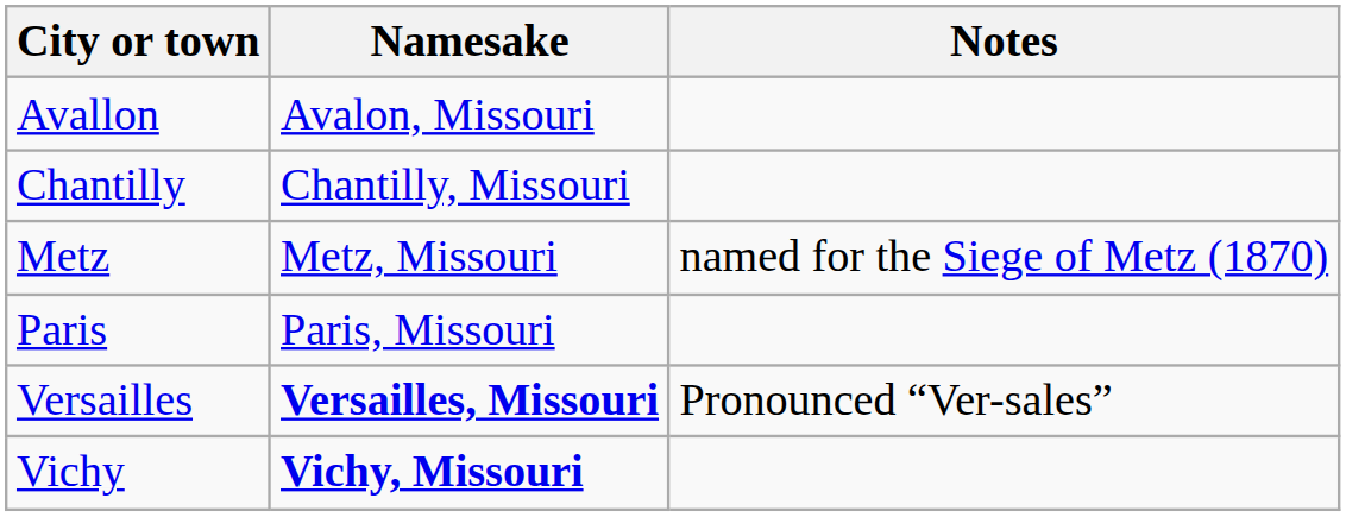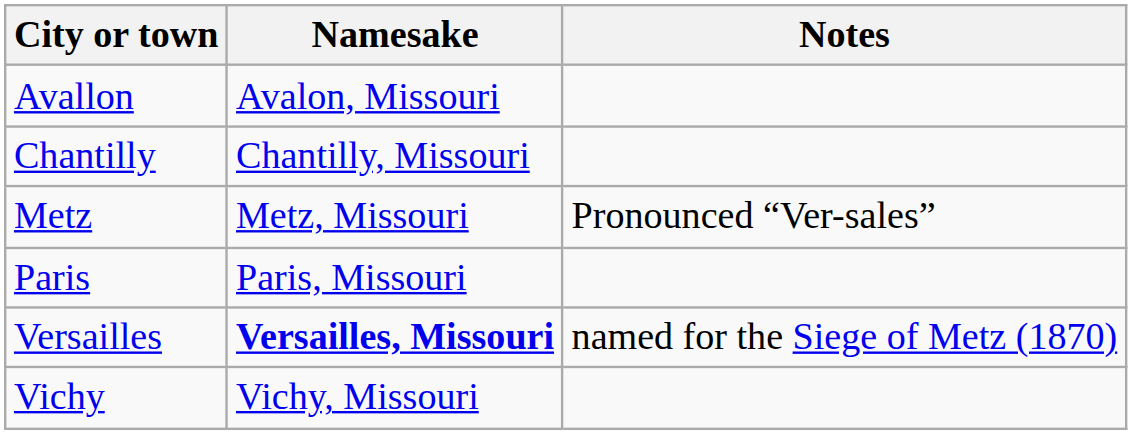 <table class="wikitable">
 <tr>
 <th>City or town</th>
 <th>Namesake</th>
 <th>Notes</th>
 </tr>
 <tr>
 <td><a href='#'>Avallon</a></td>
 <td><a href='#'>Avalon, Missouri</a></td>
 <td></td>
 </tr>
 <tr>
 <td><a href='#'>Chantilly</a></td>
 <td><a href='#'>Chantilly, Missouri</a></td>
 <td></td>
 </tr>
 <tr>
 <td><a href='#'>Metz</a></td>
 <td><a href='#'>Metz, Missouri</a></td>
-<td> named for the <a href='#'>Siege of Metz (1870)</a></td>
+<td>Pronounced “Ver-sales”</td>
 </tr>
 <tr>
 <td><a href='#'>Paris</a></td>
 <td><a href='#'>Paris, Missouri</a></td>
 <td> </td>
 </tr>
 <tr>
 <td><a href='#'>Versailles</a></td>
 <td><strong><a href='#'>Versailles, Missouri</a></strong></td>
-<td>Pronounced “Ver-sales”</td>
+<td> named for the <a href='#'>Siege of Metz (1870)</a></td>
 </tr>
 <tr>
 <td><a href='#'>Vichy</a></td>
-<td><strong><a href='#'>Vichy, Missouri</a></strong></td>
+<td><a href='#'>Vichy, Missouri</a></td>
 <td></td>
 </tr>
 </table>
